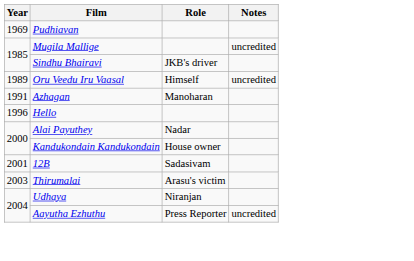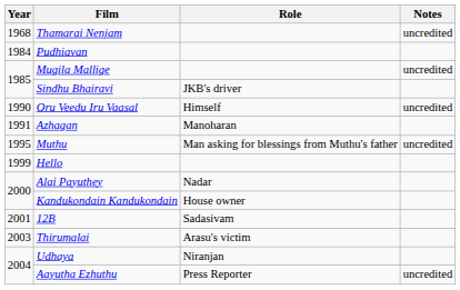 <table class="wikitable sortable">
 <tr>
 <th>Year</th>
 <th>Film</th>
 <th>Role</th>
 <th>Notes</th>
 </tr>
 <tr>
-<td>1969</td>
+<td>1968</td>
+<td><em><a href='#'>Thamarai Nenjam</a></em></td>
+<td></td>
+<td>uncredited</td>
+</tr>
+<tr>
+<td>1984</td>
 <td><em><a href='#'>Pudhiavan</a></em></td>
 <td></td>
 <td></td>
 </tr>
 <tr>
 <td rowspan="2">1985</td>
 <td><em><a href='#'>Mugila Mallige</a></em></td>
 <td></td>
 <td>uncredited</td>
 </tr>
 <tr>
 <td><em><a href='#'>Sindhu Bhairavi</a></em></td>
 <td>JKB's driver</td>
 <td></td>
 </tr>
 <tr>
-<td>1989</td>
+<td>1990</td>
 <td><em><a href='#'>Oru Veedu Iru Vaasal</a></em></td>
 <td>Himself</td>
 <td>uncredited</td>
 </tr>
 <tr>
 <td>1991</td>
 <td><em><a href='#'>Azhagan</a></em></td>
 <td>Manoharan</td>
 <td></td>
 </tr>
 <tr>
-<td>1996</td>
+<td>1995</td>
+<td><em><a href='#'>Muthu</a></em></td>
+<td>Man asking for blessings from Muthu's father</td>
+<td>uncredited</td>
+</tr>
+<tr>
+<td>1999</td>
 <td><em><a href='#'>Hello</a></em></td>
 <td></td>
 <td></td>
 </tr>
 <tr>
 <td rowspan="2">2000</td>
 <td><em><a href='#'>Alai Payuthey</a></em></td>
 <td>Nadar</td>
 <td></td>
 </tr>
 <tr>
 <td><em><a href='#'>Kandukondain Kandukondain</a></em></td>
 <td>House owner</td>
 <td></td>
 </tr>
 <tr>
 <td>2001</td>
 <td><em><a href='#'>12B</a></em></td>
 <td>Sadasivam</td>
 <td></td>
 </tr>
 <tr>
 <td>2003</td>
 <td><em><a href='#'>Thirumalai</a></em></td>
 <td>Arasu's victim</td>
 <td></td>
 </tr>
 <tr>
 <td rowspan="2">2004</td>
 <td><em><a href='#'>Udhaya</a></em></td>
 <td>Niranjan</td>
 <td></td>
 </tr>
 <tr>
 <td><em><a href='#'>Aayutha Ezhuthu</a></em></td>
 <td>Press Reporter</td>
 <td>uncredited</td>
 </tr>
 </table>
